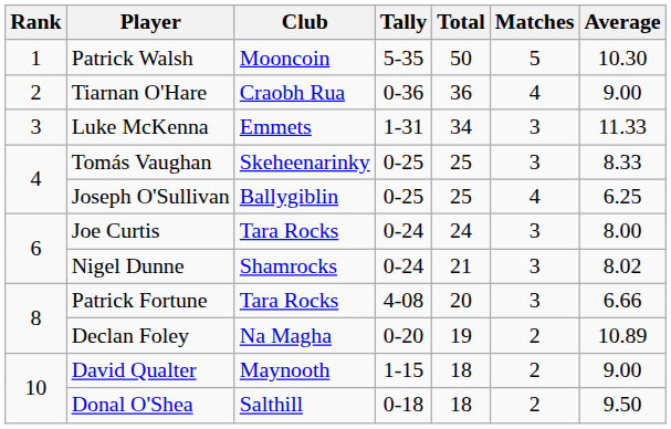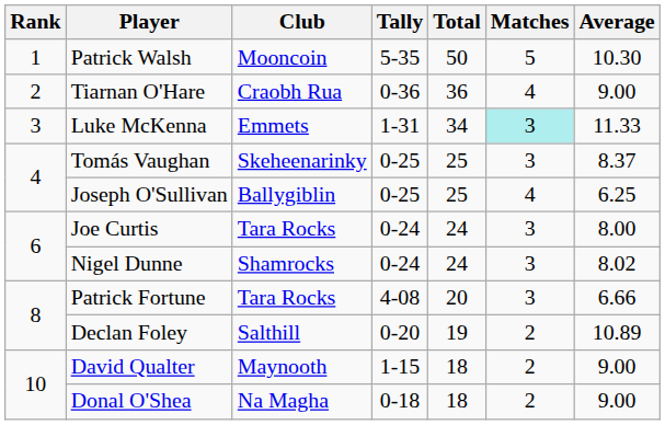 <table class="wikitable">
 <tr>
 <th>Rank</th>
 <th>Player</th>
 <th>Club</th>
 <th>Tally</th>
 <th>Total</th>
 <th>Matches</th>
 <th>Average</th>
 </tr>
 <tr>
 <td rowspan="1" style="text-align:center;">1</td>
 <td>Patrick Walsh</td>
 <td><a href='#'>Mooncoin</a></td>
 <td align=center>5-35</td>
 <td align=center>50</td>
 <td align=center>5</td>
 <td align=center>10.30</td>
 </tr>
 <tr>
 <td rowspan="1" style="text-align:center;">2</td>
 <td>Tiarnan O'Hare</td>
 <td><a href='#'>Craobh Rua</a></td>
 <td align=center>0-36</td>
 <td align=center>36</td>
 <td align=center>4</td>
 <td align=center>9.00</td>
 </tr>
 <tr>
 <td rowspan="1" style="text-align:center;">3</td>
 <td>Luke McKenna</td>
 <td><a href='#'>Emmets</a></td>
 <td align=center>1-31</td>
 <td align=center>34</td>
-<td align=center>3</td>
+<td align=center style="background: paleturquoise;">3</td>
 <td align=center>11.33</td>
 </tr>
 <tr>
 <td rowspan="2" style="text-align:center;">4</td>
 <td>Tomás Vaughan</td>
 <td><a href='#'>Skeheenarinky</a></td>
 <td align=center>0-25</td>
 <td align=center>25</td>
 <td align=center>3</td>
-<td align=center>8.33</td>
+<td align=center>8.37</td>
 </tr>
 <tr>
 <td>Joseph O'Sullivan</td>
 <td><a href='#'>Ballygiblin</a></td>
 <td align=center>0-25</td>
 <td align=center>25</td>
 <td align=center>4</td>
 <td align=center>6.25</td>
 </tr>
 <tr>
 <td rowspan="2" style="text-align:center;">6</td>
 <td>Joe Curtis</td>
 <td><a href='#'>Tara Rocks</a></td>
 <td align=center>0-24</td>
 <td align=center>24</td>
 <td align=center>3</td>
 <td align=center>8.00</td>
 </tr>
 <tr>
 <td>Nigel Dunne</td>
 <td><a href='#'>Shamrocks</a></td>
 <td align=center>0-24</td>
-<td align=center>21</td>
+<td align=center>24</td>
 <td align=center>3</td>
 <td align=center>8.02</td>
 </tr>
 <tr>
 <td rowspan="2" style="text-align:center;">8</td>
 <td>Patrick Fortune</td>
 <td><a href='#'>Tara Rocks</a></td>
 <td align=center>4-08</td>
 <td align=center>20</td>
 <td align=center>3</td>
 <td align=center>6.66</td>
 </tr>
 <tr>
 <td>Declan Foley</td>
-<td><a href='#'>Na Magha</a></td>
+<td><a href='#'>Salthill</a></td>
 <td align=center>0-20</td>
 <td align=center>19</td>
 <td align=center>2</td>
 <td align=center>10.89</td>
 </tr>
 <tr>
 <td rowspan="2" style="text-align:center;">10</td>
 <td><a href='#'>David Qualter</a></td>
 <td><a href='#'>Maynooth</a></td>
 <td align=center>1-15</td>
 <td align=center>18</td>
 <td align=center>2</td>
 <td align=center>9.00</td>
 </tr>
 <tr>
 <td><a href='#'>Donal O'Shea</a></td>
-<td><a href='#'>Salthill</a></td>
+<td><a href='#'>Na Magha</a></td>
 <td align=center>0-18</td>
 <td align=center>18</td>
 <td align=center>2</td>
-<td align=center>9.50</td>
+<td align=center>9.00</td>
 </tr>
 </table>
